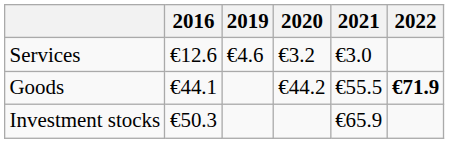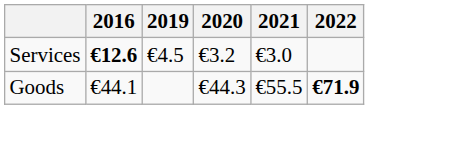 <table class="wikitable">
 <tr>
 <th></th>
 <th>2016</th>
 <th>2019</th>
 <th>2020</th>
 <th>2021</th>
 <th>2022</th>
 </tr>
 <tr>
 <td>Services</td>
-<td>€12.6</td>
-<td>€4.6</td>
+<td><strong>€12.6</strong></td>
+<td>€4.5</td>
 <td>€3.2</td>
 <td>€3.0</td>
 <td></td>
 </tr>
 <tr>
 <td>Goods</td>
 <td>€44.1</td>
 <td></td>
-<td>€44.2</td>
+<td>€44.3</td>
 <td>€55.5</td>
 <td><strong>€71.9</strong></td>
 </tr>
-<tr>
-<td>Investment stocks</td>
-<td>€50.3</td>
-<td></td>
-<td></td>
-<td>€65.9</td>
-<td></td>
-</tr>
 </table>
